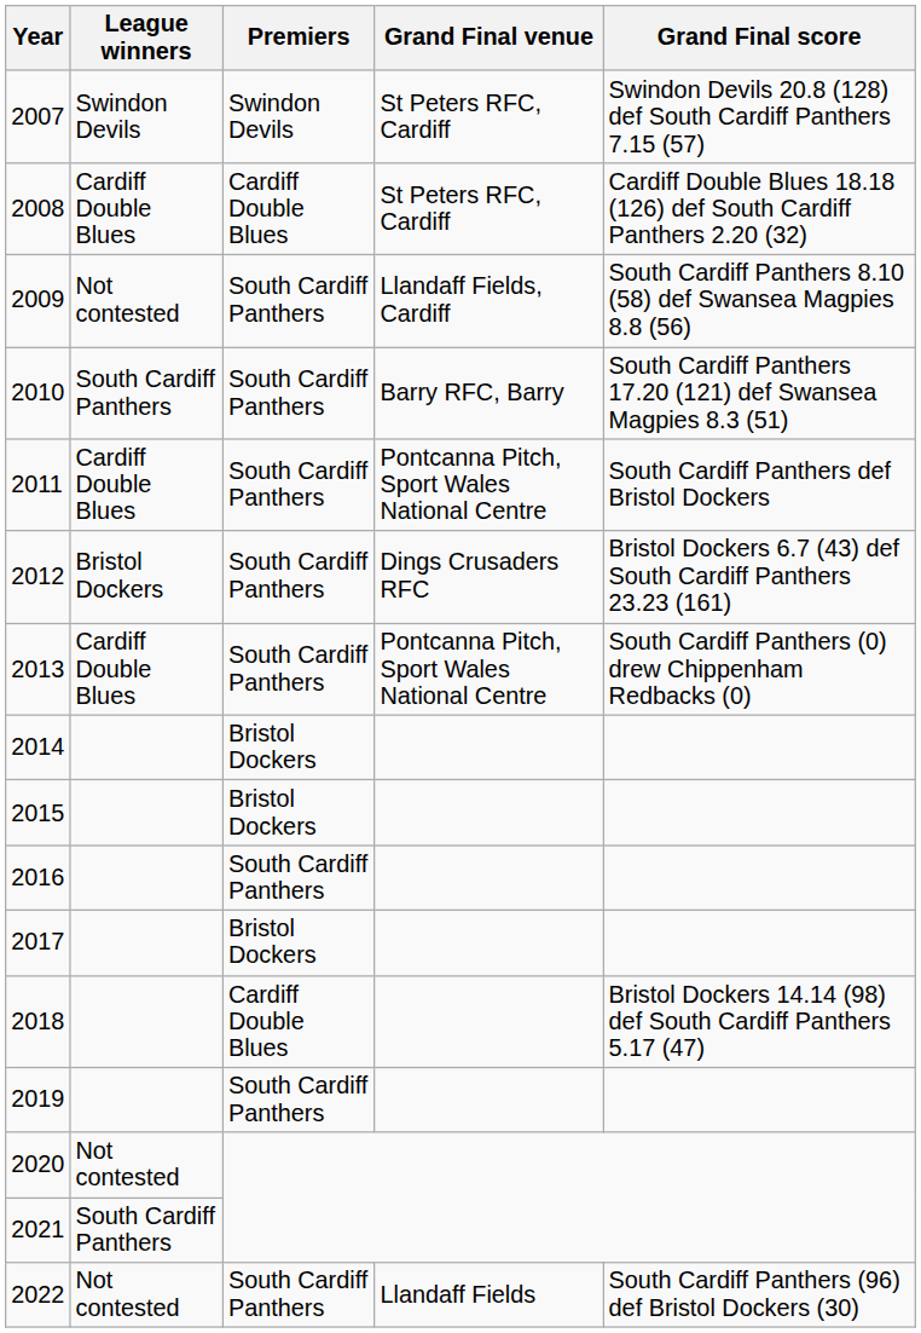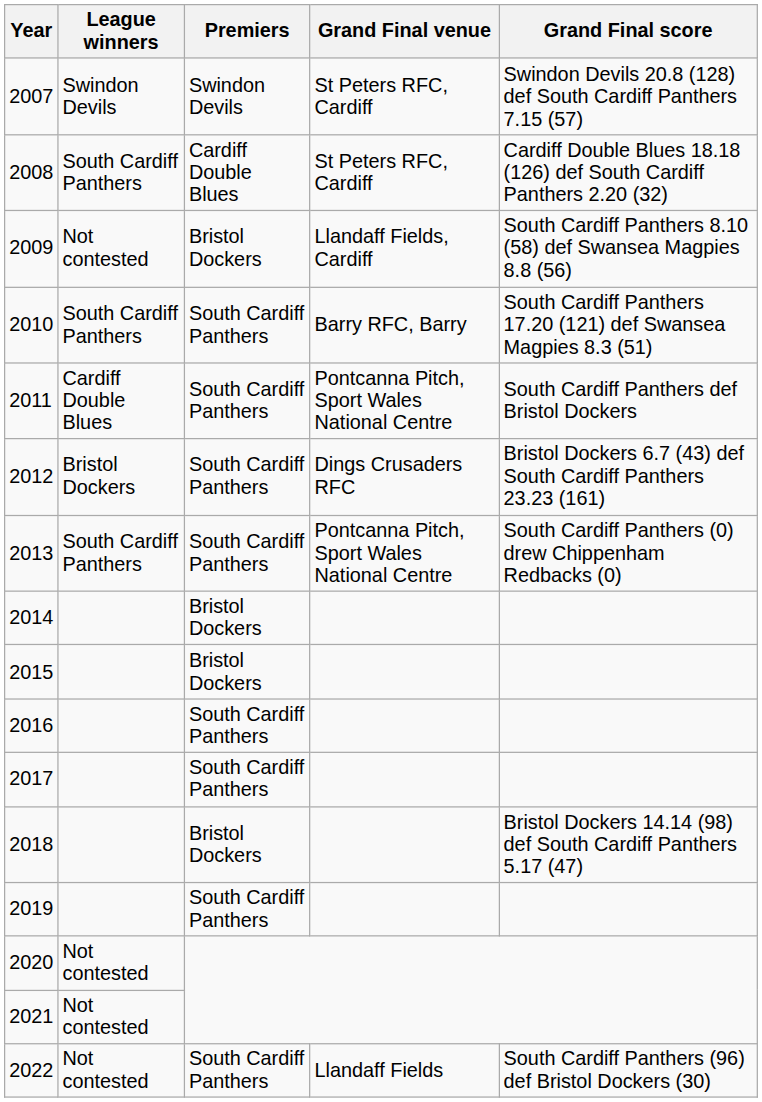 <table class="wikitable">
 <tr>
 <th>Year</th>
 <th>League winners</th>
 <th>Premiers</th>
 <th>Grand Final venue</th>
 <th>Grand Final score</th>
 </tr>
 <tr>
 <td>2007</td>
 <td>Swindon Devils</td>
 <td>Swindon Devils</td>
 <td>St Peters RFC, Cardiff</td>
 <td>Swindon Devils 20.8 (128) def South Cardiff Panthers 7.15 (57)</td>
 </tr>
 <tr>
 <td>2008</td>
-<td>Cardiff Double Blues</td>
+<td>South Cardiff Panthers</td>
 <td>Cardiff Double Blues</td>
 <td>St Peters RFC, Cardiff</td>
 <td>Cardiff Double Blues 18.18 (126) def South Cardiff Panthers 2.20 (32)</td>
 </tr>
 <tr>
 <td>2009</td>
 <td>Not contested</td>
-<td>South Cardiff Panthers</td>
+<td>Bristol Dockers</td>
 <td>Llandaff Fields, Cardiff</td>
 <td>South Cardiff Panthers 8.10 (58) def Swansea Magpies 8.8 (56)</td>
 </tr>
 <tr>
 <td>2010</td>
 <td>South Cardiff Panthers</td>
 <td>South Cardiff Panthers</td>
 <td>Barry RFC, Barry</td>
 <td>South Cardiff Panthers 17.20 (121) def Swansea Magpies 8.3 (51)</td>
 </tr>
 <tr>
 <td>2011</td>
 <td>Cardiff Double Blues</td>
 <td>South Cardiff Panthers</td>
 <td>Pontcanna Pitch, Sport Wales National Centre</td>
 <td>South Cardiff Panthers def Bristol Dockers</td>
 </tr>
 <tr>
 <td>2012</td>
 <td>Bristol Dockers</td>
 <td>South Cardiff Panthers</td>
 <td>Dings Crusaders RFC</td>
 <td>Bristol Dockers 6.7 (43) def South Cardiff Panthers 23.23 (161)</td>
 </tr>
 <tr>
 <td>2013</td>
-<td>Cardiff Double Blues</td>
+<td>South Cardiff Panthers</td>
 <td>South Cardiff Panthers</td>
 <td>Pontcanna Pitch, Sport Wales National Centre</td>
 <td>South Cardiff Panthers (0) drew Chippenham Redbacks (0)</td>
 </tr>
 <tr>
 <td>2014</td>
 <td></td>
 <td>Bristol Dockers</td>
 <td></td>
 <td></td>
 </tr>
 <tr>
 <td>2015</td>
 <td></td>
 <td>Bristol Dockers</td>
 <td></td>
 <td></td>
 </tr>
 <tr>
 <td>2016</td>
 <td></td>
 <td>South Cardiff Panthers</td>
 <td></td>
 <td></td>
 </tr>
 <tr>
 <td>2017</td>
 <td></td>
-<td>Bristol Dockers</td>
+<td>South Cardiff Panthers</td>
 <td></td>
 <td></td>
 </tr>
 <tr>
 <td>2018</td>
 <td></td>
-<td>Cardiff Double Blues</td>
+<td>Bristol Dockers</td>
 <td></td>
 <td>Bristol Dockers 14.14 (98) def  South Cardiff Panthers 5.17 (47)</td>
 </tr>
 <tr>
 <td>2019</td>
 <td></td>
 <td>South Cardiff Panthers</td>
 <td></td>
 <td></td>
 </tr>
 <tr>
 <td>2020</td>
 <td>Not contested</td>
 </tr>
 <tr>
 <td>2021</td>
-<td>South Cardiff Panthers</td>
+<td>Not contested</td>
 </tr>
 <tr>
 <td>2022</td>
 <td>Not contested</td>
 <td>South Cardiff Panthers</td>
 <td>Llandaff Fields</td>
 <td>South Cardiff Panthers (96) def Bristol Dockers (30)</td>
 </tr>
 </table>
